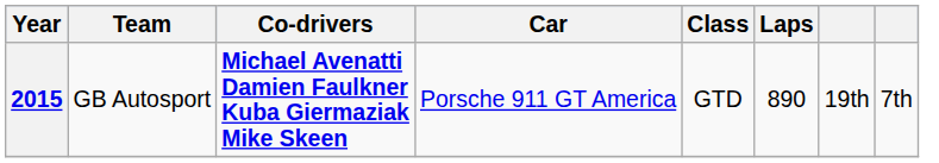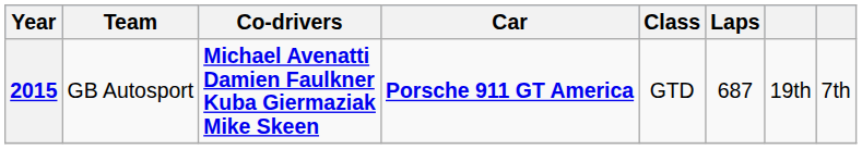 <table class="wikitable" style="text-align:center; font-size:90%">
 <tr style="background:#ABBBDD;">
 <th>Year</th>
 <th>Team</th>
 <th>Co-drivers</th>
 <th>Car</th>
 <th>Class</th>
 <th>Laps</th>
 <th></th>
 <th></th>
 </tr>
 <tr>
 <th><a href='#'>2015</a></th>
 <td align="left" nowrap> GB Autosport</td>
 <td align="left" nowrap><strong> <a href='#'>Michael Avenatti</a><br> <a href='#'>Damien Faulkner</a><br> <a href='#'>Kuba Giermaziak</a><br> <a href='#'>Mike Skeen</a></strong></td>
-<td align="left" nowrap><a href='#'>Porsche 911 GT America</a></td>
+<td align="left" nowrap><strong><a href='#'>Porsche 911 GT America</a></strong></td>
 <td>GTD</td>
-<td>890</td>
+<td>687</td>
 <td>19th</td>
 <td>7th</td>
 </tr>
 <tr>
 </tr>
 </table>
